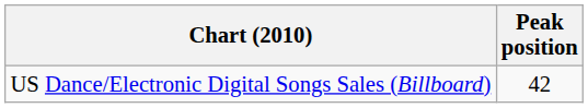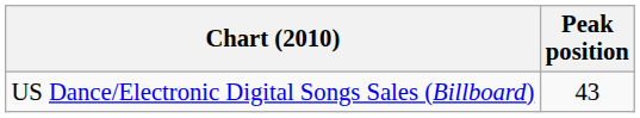 <table class="wikitable sortable">
 <tr>
 <th>Chart (2010)</th>
 <th style="text-align:center;">Peak<br>position</th>
 </tr>
 <tr>
 <td>US <a href='#'>Dance/Electronic Digital Songs Sales (<em>Billboard</em>)</a></td>
-<td style="text-align:center;">42</td>
+<td style="text-align:center;">43</td>
 </tr>
 </table>
